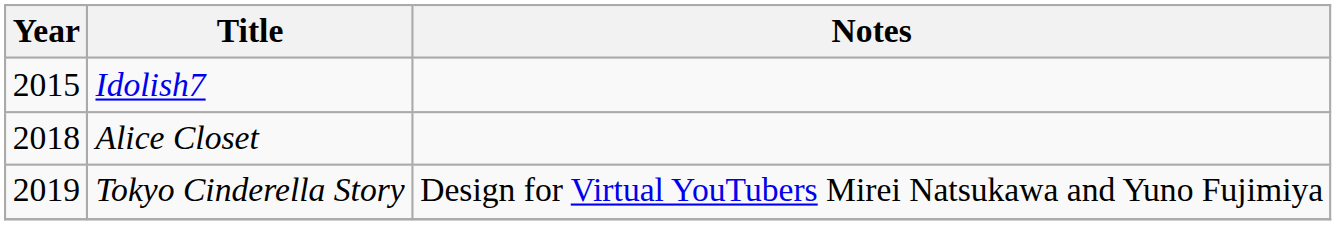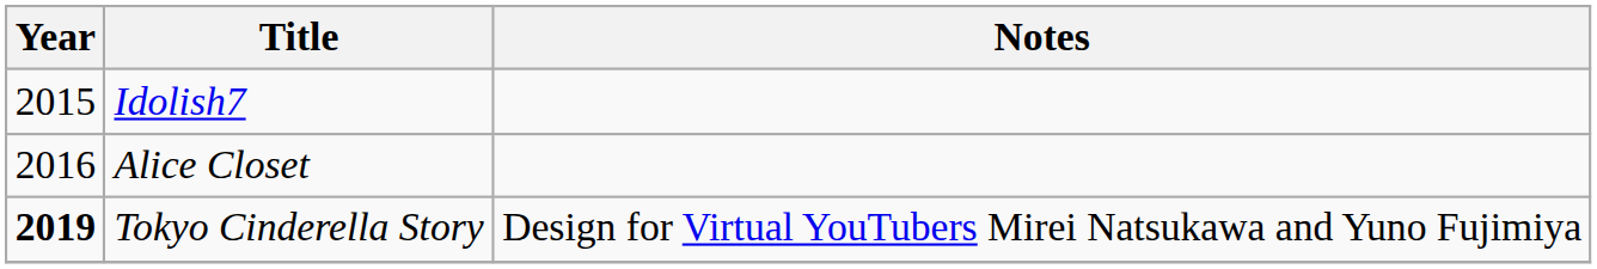 <table class="wikitable sortable">
 <tr>
 <th>Year</th>
 <th>Title</th>
 <th class="unsortable">Notes</th>
 </tr>
 <tr>
 <td>2015</td>
 <td><em><a href='#'>Idolish7</a></em></td>
 <td></td>
 </tr>
 <tr>
-<td>2018</td>
+<td>2016</td>
 <td><em>Alice Closet</em></td>
 <td></td>
 </tr>
 <tr>
-<td>2019</td>
+<td><strong>2019</strong></td>
 <td><em>Tokyo Cinderella Story</em></td>
 <td>Design for <a href='#'>Virtual YouTubers</a> Mirei Natsukawa and Yuno Fujimiya</td>
 </tr>
 <tr>
 </tr>
 </table>
